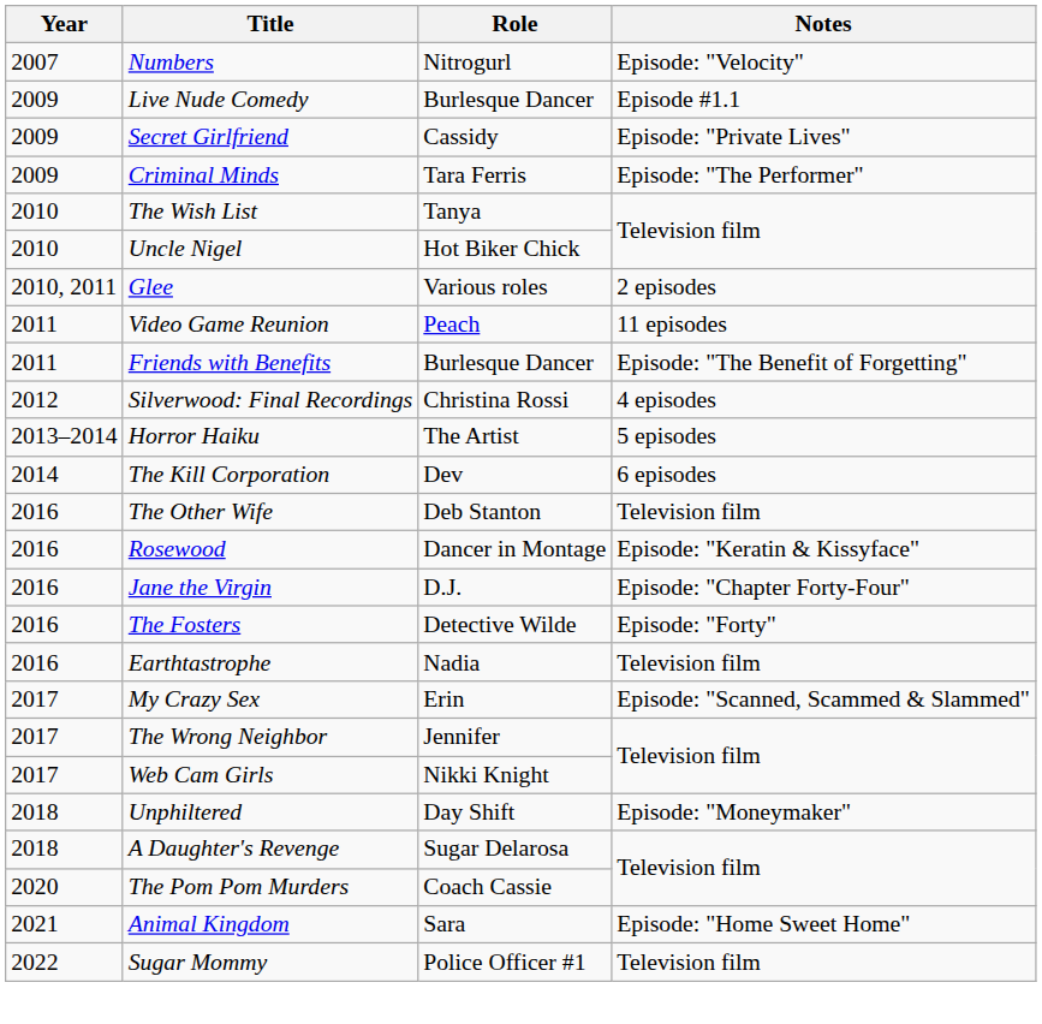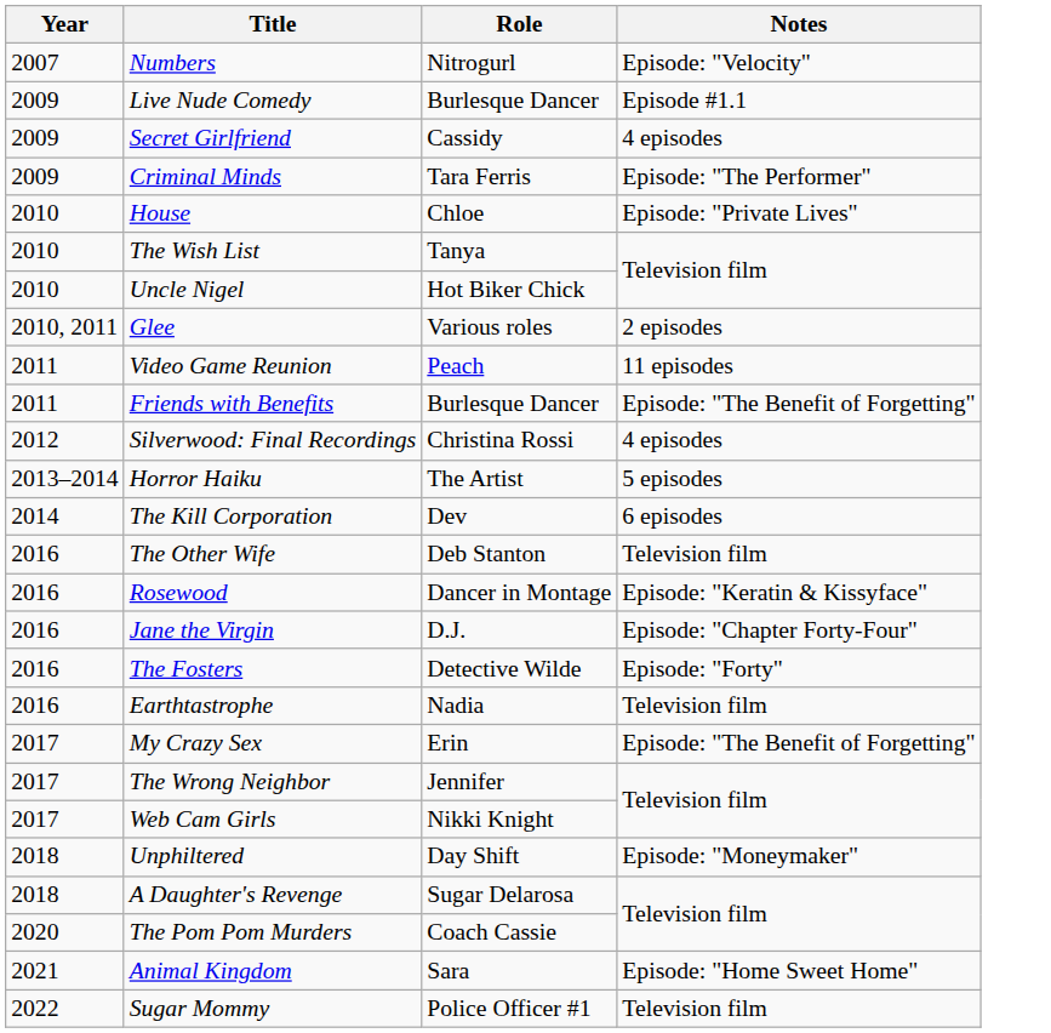 <table class="wikitable sortable">
 <tr>
 <th>Year</th>
 <th>Title</th>
 <th>Role</th>
 <th>Notes</th>
 </tr>
 <tr>
 <td>2007</td>
 <td><a href='#'><em>Numbers</em></a></td>
 <td>Nitrogurl</td>
 <td>Episode: "Velocity"</td>
 </tr>
 <tr>
 <td>2009</td>
 <td><em>Live Nude Comedy</em></td>
 <td>Burlesque Dancer</td>
 <td>Episode #1.1</td>
 </tr>
 <tr>
 <td>2009</td>
 <td><em><a href='#'>Secret Girlfriend</a></em></td>
 <td>Cassidy</td>
-<td>Episode: "Private Lives"</td>
+<td>4 episodes</td>
 </tr>
 <tr>
 <td>2009</td>
 <td><em><a href='#'>Criminal Minds</a></em></td>
 <td>Tara Ferris</td>
 <td>Episode: "The Performer"</td>
+</tr>
+<tr>
+<td>2010</td>
+<td><a href='#'><em>House</em></a></td>
+<td>Chloe</td>
+<td>Episode: "Private Lives"</td>
 </tr>
 <tr>
 <td>2010</td>
 <td><em>The Wish List</em></td>
 <td>Tanya</td>
 <td rowspan="2">Television film</td>
 </tr>
 <tr>
 <td>2010</td>
 <td><em>Uncle Nigel</em></td>
 <td>Hot Biker Chick</td>
 </tr>
 <tr>
 <td>2010, 2011</td>
 <td><a href='#'><em>Glee</em></a></td>
 <td>Various roles</td>
 <td>2 episodes</td>
 </tr>
 <tr>
 <td>2011</td>
 <td><em>Video Game Reunion</em></td>
 <td><a href='#'>Peach</a></td>
 <td>11 episodes</td>
 </tr>
 <tr>
 <td>2011</td>
 <td><a href='#'><em>Friends with Benefits</em></a></td>
 <td>Burlesque Dancer</td>
 <td>Episode: "The Benefit of Forgetting"</td>
 </tr>
 <tr>
 <td>2012</td>
 <td><em>Silverwood: Final Recordings</em></td>
 <td>Christina Rossi</td>
 <td>4 episodes</td>
 </tr>
 <tr>
 <td>2013–2014</td>
 <td><em>Horror Haiku</em></td>
 <td>The Artist</td>
 <td>5 episodes</td>
 </tr>
 <tr>
 <td>2014</td>
 <td><em>The Kill Corporation</em></td>
 <td>Dev</td>
 <td>6 episodes</td>
 </tr>
 <tr>
 <td>2016</td>
 <td><em>The Other Wife</em></td>
 <td>Deb Stanton</td>
 <td>Television film</td>
 </tr>
 <tr>
 <td>2016</td>
 <td><a href='#'><em>Rosewood</em></a></td>
 <td>Dancer in Montage</td>
 <td>Episode: "Keratin & Kissyface"</td>
 </tr>
 <tr>
 <td>2016</td>
 <td><em><a href='#'>Jane the Virgin</a></em></td>
 <td>D.J.</td>
 <td>Episode: "Chapter Forty-Four"</td>
 </tr>
 <tr>
 <td>2016</td>
 <td><a href='#'><em>The Fosters</em></a></td>
 <td>Detective Wilde</td>
 <td>Episode: "Forty"</td>
 </tr>
 <tr>
 <td>2016</td>
 <td><em>Earthtastrophe</em></td>
 <td>Nadia</td>
 <td>Television film</td>
 </tr>
 <tr>
 <td>2017</td>
 <td><em>My Crazy Sex</em></td>
 <td>Erin</td>
-<td>Episode: "Scanned, Scammed & Slammed"</td>
+<td>Episode: "The Benefit of Forgetting"</td>
 </tr>
 <tr>
 <td>2017</td>
 <td><em>The Wrong Neighbor</em></td>
 <td>Jennifer</td>
 <td rowspan="2">Television film</td>
 </tr>
 <tr>
 <td>2017</td>
 <td><em>Web Cam Girls</em></td>
 <td>Nikki Knight</td>
 </tr>
 <tr>
 <td>2018</td>
 <td><em>Unphiltered</em></td>
 <td>Day Shift</td>
 <td>Episode: "Moneymaker"</td>
 </tr>
 <tr>
 <td>2018</td>
 <td><em>A Daughter's Revenge</em></td>
 <td>Sugar Delarosa</td>
 <td rowspan="2">Television film</td>
 </tr>
 <tr>
 <td>2020</td>
 <td><em>The Pom Pom Murders</em></td>
 <td>Coach Cassie</td>
 </tr>
 <tr>
 <td>2021</td>
 <td><a href='#'><em>Animal Kingdom</em></a></td>
 <td>Sara</td>
 <td>Episode: "Home Sweet Home"</td>
 </tr>
 <tr>
 <td>2022</td>
 <td><em>Sugar Mommy</em></td>
 <td>Police Officer #1</td>
 <td>Television film</td>
 </tr>
 </table>
